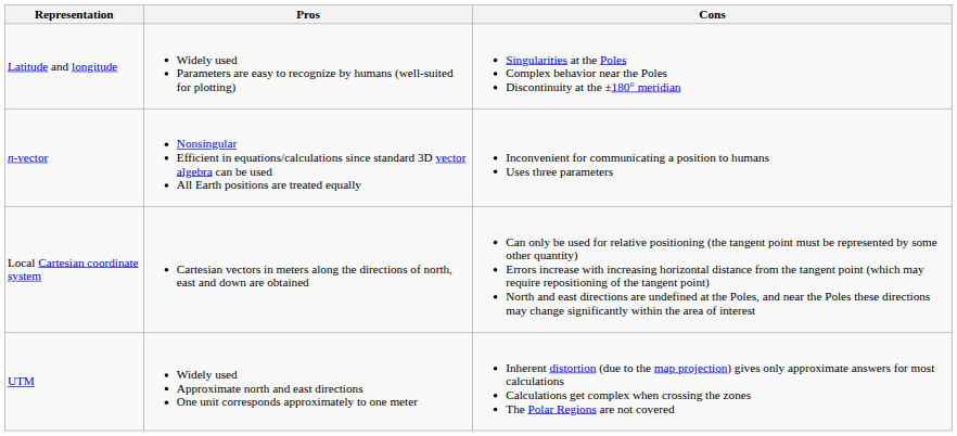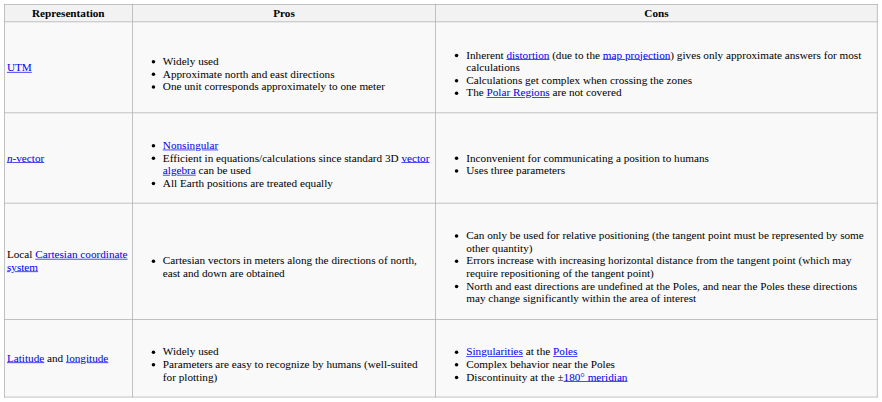 <table class="wikitable">
 <tr>
 <th>Representation</th>
 <th>Pros</th>
 <th>Cons</th>
 </tr>
 <tr>
-<td><a href='#'>Latitude</a> and <a href='#'>longitude</a></td>
-<td><br><ul><li>Widely used</li><li>Parameters are easy to recognize by humans (well-suited for plotting)</li></ul></td>
-<td><br><ul><li><a href='#'>Singularities</a> at the <a href='#'>Poles</a></li><li>Complex behavior near the Poles</li><li>Discontinuity at the ±<a href='#'>180° meridian</a></li></ul></td>
+<td><a href='#'>UTM</a></td>
+<td><br><ul><li>Widely used</li><li>Approximate north and east directions</li><li>One unit corresponds approximately to one meter</li></ul></td>
+<td><br><ul><li>Inherent <a href='#'>distortion</a> (due to the <a href='#'>map projection</a>) gives only approximate answers for most calculations</li><li>Calculations get complex when crossing the zones</li><li>The <a href='#'>Polar Regions</a> are not covered</li></ul></td>
 </tr>
 <tr>
 <td><a href='#'><em>n</em>-vector</a></td>
 <td><br><ul><li><a href='#'>Nonsingular</a></li><li>Efficient in equations/calculations since standard 3D <a href='#'>vector algebra</a> can be used</li><li>All Earth positions are treated equally</li></ul></td>
 <td><br><ul><li>Inconvenient for communicating a position to humans</li><li>Uses three parameters</li></ul></td>
 </tr>
 <tr>
 <td>Local <a href='#'>Cartesian coordinate system</a></td>
 <td><br><ul><li>Cartesian vectors in meters along the directions of north, east and down are obtained</li></ul></td>
 <td><br><ul><li>Can only be used for relative positioning (the tangent point must be represented by some other quantity)</li><li>Errors increase with increasing horizontal distance from the tangent point (which may require repositioning of the tangent point)</li><li>North and east directions are undefined at the Poles, and near the Poles these directions may change significantly within the area of interest</li></ul></td>
 </tr>
 <tr>
-<td><a href='#'>UTM</a></td>
-<td><br><ul><li>Widely used</li><li>Approximate north and east directions</li><li>One unit corresponds approximately to one meter</li></ul></td>
-<td><br><ul><li>Inherent <a href='#'>distortion</a> (due to the <a href='#'>map projection</a>) gives only approximate answers for most calculations</li><li>Calculations get complex when crossing the zones</li><li>The <a href='#'>Polar Regions</a> are not covered</li></ul></td>
+<td><a href='#'>Latitude</a> and <a href='#'>longitude</a></td>
+<td><br><ul><li>Widely used</li><li>Parameters are easy to recognize by humans (well-suited for plotting)</li></ul></td>
+<td><br><ul><li><a href='#'>Singularities</a> at the <a href='#'>Poles</a></li><li>Complex behavior near the Poles</li><li>Discontinuity at the ±<a href='#'>180° meridian</a></li></ul></td>
 </tr>
 </table>
